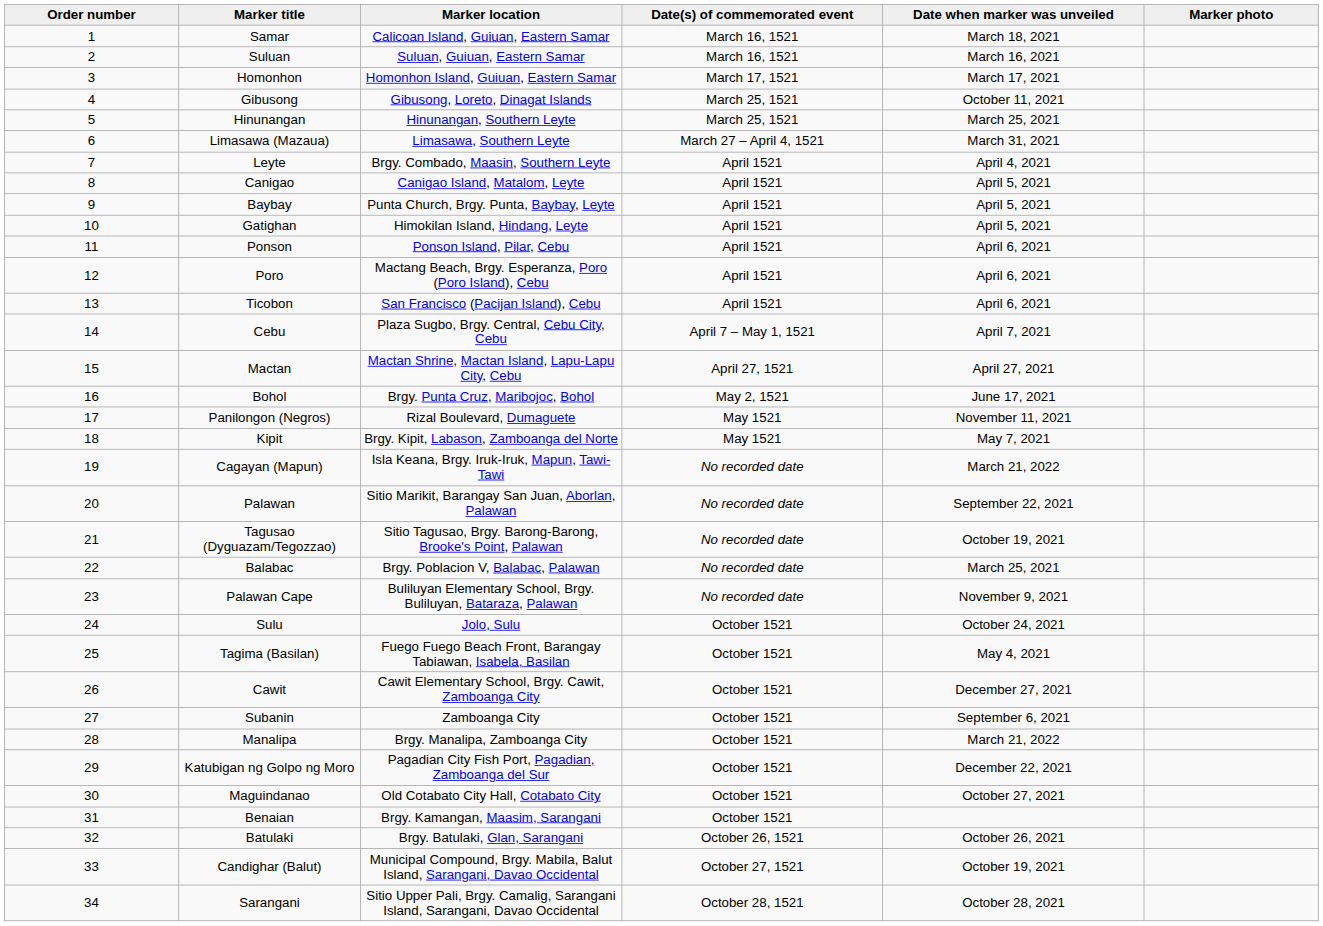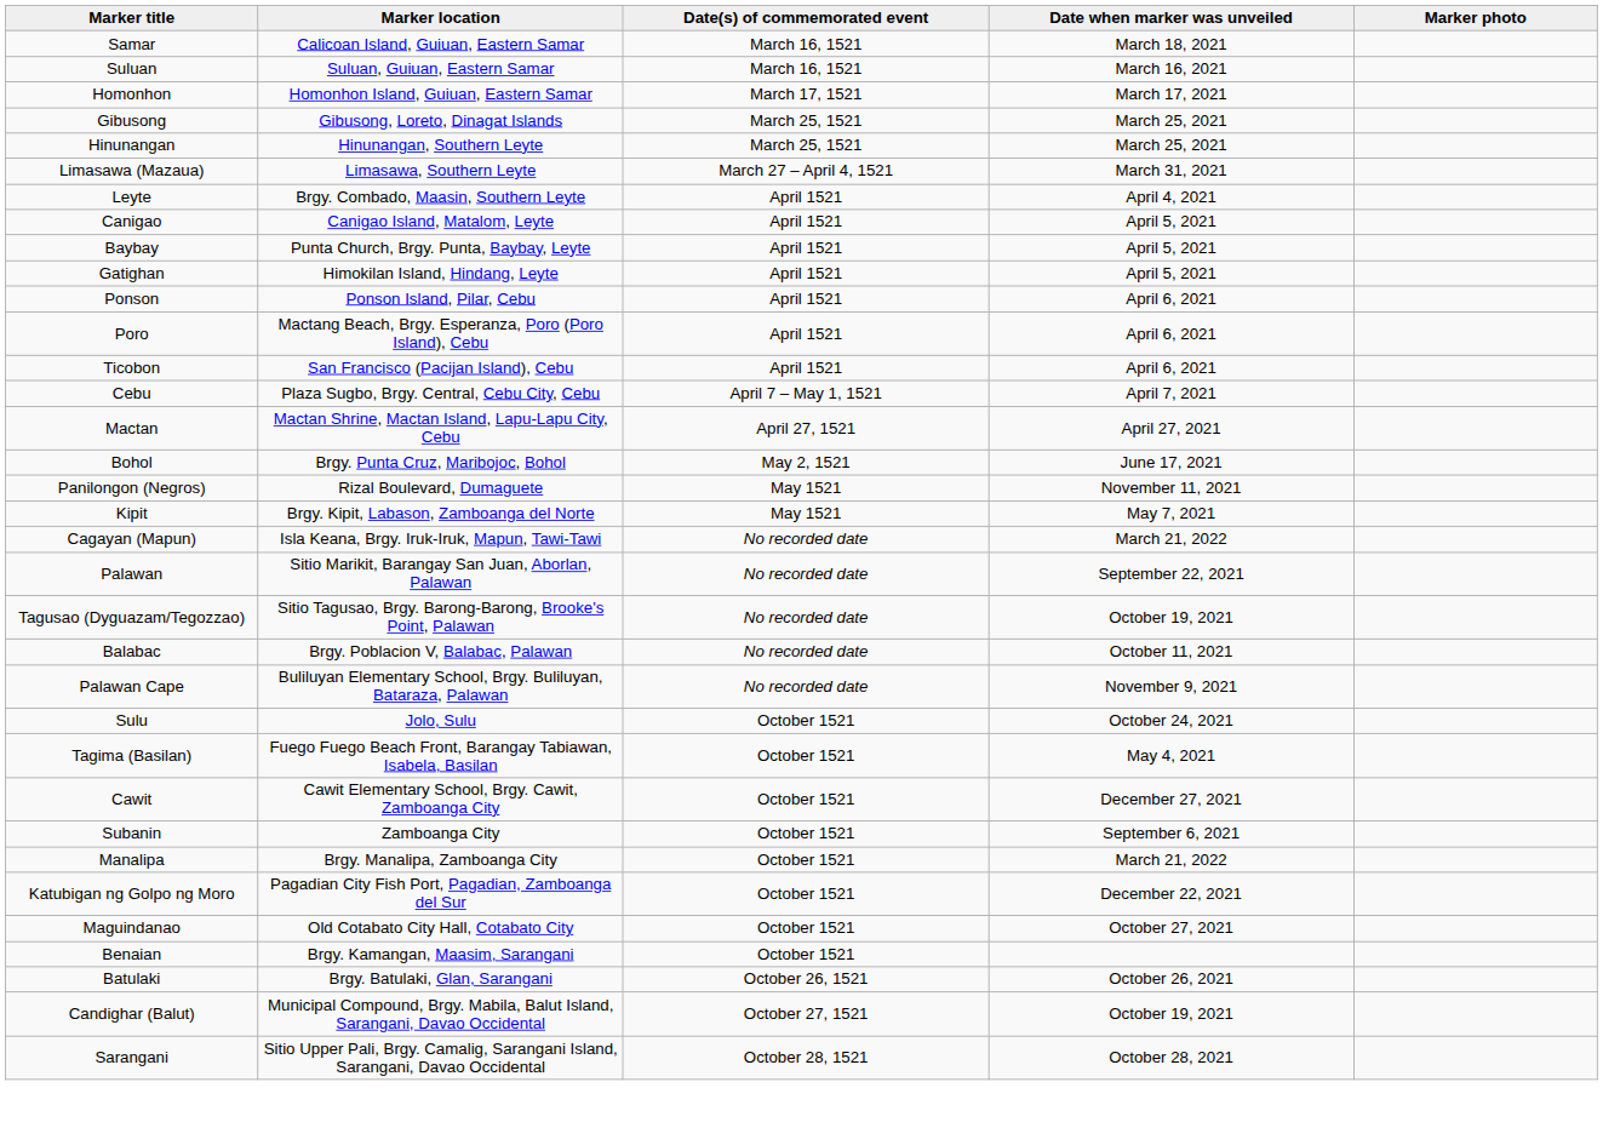 <table class="wikitable" style="width:100%; text-align:center;">
 <tr>
-<th style="width:10%; background:#efefef;">Order number</th>
 <th style="width:10%; background:#efefef;">Marker title</th>
 <th style="width:15%; background:#efefef;">Marker location</th>
 <th style="width:15%; background:#efefef;">Date(s) of commemorated event</th>
 <th style="width:15%; background:#efefef;">Date when marker was unveiled</th>
 <th style="width:10%; background:#efefef;">Marker photo</th>
 </tr>
 <tr>
-<td>1</td>
 <td>Samar</td>
 <td><a href='#'>Calicoan Island</a>, <a href='#'>Guiuan</a>, <a href='#'>Eastern Samar</a></td>
 <td>March 16, 1521</td>
 <td>March 18, 2021</td>
 <td></td>
 </tr>
 <tr>
-<td>2</td>
 <td>Suluan</td>
 <td><a href='#'>Suluan</a>, <a href='#'>Guiuan</a>, <a href='#'>Eastern Samar</a></td>
 <td>March 16, 1521</td>
 <td>March 16, 2021</td>
 <td><br></td>
 </tr>
 <tr>
-<td>3</td>
 <td>Homonhon</td>
 <td><a href='#'>Homonhon Island</a>, <a href='#'>Guiuan</a>, <a href='#'>Eastern Samar</a></td>
 <td>March 17, 1521</td>
 <td>March 17, 2021</td>
 <td></td>
 </tr>
 <tr>
-<td>4</td>
 <td>Gibusong</td>
 <td><a href='#'>Gibusong</a>, <a href='#'>Loreto</a>, <a href='#'>Dinagat Islands</a></td>
 <td>March 25, 1521</td>
-<td>October 11, 2021</td>
+<td>March 25, 2021</td>
 <td></td>
 </tr>
 <tr>
-<td>5</td>
 <td>Hinunangan</td>
 <td><a href='#'>Hinunangan</a>, <a href='#'>Southern Leyte</a></td>
 <td>March 25, 1521</td>
 <td>March 25, 2021</td>
 <td></td>
 </tr>
 <tr>
-<td>6</td>
 <td>Limasawa (Mazaua)</td>
 <td><a href='#'>Limasawa</a>, <a href='#'>Southern Leyte</a></td>
 <td>March 27 – April 4, 1521</td>
 <td>March 31, 2021</td>
 <td></td>
 </tr>
 <tr>
-<td>7</td>
 <td>Leyte</td>
 <td>Brgy. Combado, <a href='#'>Maasin</a>, <a href='#'>Southern Leyte</a></td>
 <td>April 1521</td>
 <td>April 4, 2021</td>
 <td></td>
 </tr>
 <tr>
-<td>8</td>
 <td>Canigao</td>
 <td><a href='#'>Canigao Island</a>, <a href='#'>Matalom</a>, <a href='#'>Leyte</a></td>
 <td>April 1521</td>
 <td>April 5, 2021</td>
 <td></td>
 </tr>
 <tr>
-<td>9</td>
 <td>Baybay</td>
 <td>Punta Church, Brgy. Punta, <a href='#'>Baybay</a>, <a href='#'>Leyte</a></td>
 <td>April 1521</td>
 <td>April 5, 2021</td>
 <td></td>
 </tr>
 <tr>
-<td>10</td>
 <td>Gatighan</td>
 <td>Himokilan Island, <a href='#'>Hindang</a>, <a href='#'>Leyte</a></td>
 <td>April 1521</td>
 <td>April 5, 2021</td>
 <td></td>
 </tr>
 <tr>
-<td>11</td>
 <td>Ponson</td>
 <td><a href='#'>Ponson Island</a>, <a href='#'>Pilar</a>, <a href='#'>Cebu</a></td>
 <td>April 1521</td>
 <td>April 6, 2021</td>
 <td></td>
 </tr>
 <tr>
-<td>12</td>
 <td>Poro</td>
 <td>Mactang Beach, Brgy. Esperanza, <a href='#'>Poro</a> (<a href='#'>Poro Island</a>), <a href='#'>Cebu</a></td>
 <td>April 1521</td>
 <td>April 6, 2021</td>
 <td></td>
 </tr>
 <tr>
-<td>13</td>
 <td>Ticobon</td>
 <td><a href='#'>San Francisco</a> (<a href='#'>Pacijan Island</a>), <a href='#'>Cebu</a></td>
 <td>April 1521</td>
 <td>April 6, 2021</td>
 <td></td>
 </tr>
 <tr>
-<td>14</td>
 <td>Cebu</td>
 <td>Plaza Sugbo, Brgy. Central, <a href='#'>Cebu City</a>, <a href='#'>Cebu</a></td>
 <td>April 7 – May 1, 1521</td>
 <td>April 7, 2021</td>
 <td></td>
 </tr>
 <tr>
-<td>15</td>
 <td>Mactan</td>
 <td><a href='#'>Mactan Shrine</a>, <a href='#'>Mactan Island</a>, <a href='#'>Lapu-Lapu City</a>, <a href='#'>Cebu</a></td>
 <td>April 27, 1521</td>
 <td>April 27, 2021</td>
 <td></td>
 </tr>
 <tr>
-<td>16</td>
 <td>Bohol</td>
 <td>Brgy. <a href='#'>Punta Cruz</a>, <a href='#'>Maribojoc</a>, <a href='#'>Bohol</a></td>
 <td>May 2, 1521</td>
 <td>June 17, 2021</td>
 <td></td>
 </tr>
 <tr>
-<td>17</td>
 <td>Panilongon (Negros)</td>
 <td>Rizal Boulevard, <a href='#'>Dumaguete</a></td>
 <td>May 1521</td>
 <td>November 11, 2021</td>
 <td></td>
 </tr>
 <tr>
-<td>18</td>
 <td>Kipit</td>
 <td>Brgy. Kipit, <a href='#'>Labason</a>, <a href='#'>Zamboanga del Norte</a></td>
 <td>May 1521</td>
 <td>May 7, 2021</td>
 <td></td>
 </tr>
 <tr>
-<td>19</td>
 <td>Cagayan (Mapun)</td>
 <td>Isla Keana, Brgy. Iruk-Iruk, <a href='#'>Mapun</a>, <a href='#'>Tawi-Tawi</a></td>
 <td><em>No recorded date</em></td>
 <td>March 21, 2022</td>
 <td></td>
 </tr>
 <tr>
-<td>20</td>
 <td>Palawan</td>
 <td>Sitio Marikit, Barangay San Juan, <a href='#'>Aborlan</a>, <a href='#'>Palawan</a></td>
 <td><em>No recorded date</em></td>
 <td>September 22, 2021</td>
 <td></td>
 </tr>
 <tr>
-<td>21</td>
 <td>Tagusao (Dyguazam/Tegozzao)</td>
 <td>Sitio Tagusao, Brgy. Barong-Barong, <a href='#'>Brooke's Point</a>, <a href='#'>Palawan</a></td>
 <td><em>No recorded date</em></td>
 <td>October 19, 2021</td>
 <td></td>
 </tr>
 <tr>
-<td>22</td>
 <td>Balabac</td>
 <td>Brgy. Poblacion V, <a href='#'>Balabac</a>, <a href='#'>Palawan</a></td>
 <td><em>No recorded date</em></td>
-<td>March 25, 2021</td>
+<td>October 11, 2021</td>
 <td></td>
 </tr>
 <tr>
-<td>23</td>
 <td>Palawan Cape</td>
 <td>Buliluyan Elementary School, Brgy. Buliluyan, <a href='#'>Bataraza</a>, <a href='#'>Palawan</a></td>
 <td><em>No recorded date</em></td>
 <td>November 9, 2021</td>
 <td></td>
 </tr>
 <tr>
-<td>24</td>
 <td>Sulu</td>
 <td><a href='#'>Jolo, Sulu</a></td>
 <td>October 1521</td>
 <td>October 24, 2021</td>
 <td></td>
 </tr>
 <tr>
-<td>25</td>
 <td>Tagima (Basilan)</td>
 <td>Fuego Fuego Beach Front, Barangay Tabiawan, <a href='#'>Isabela, Basilan</a></td>
 <td>October 1521</td>
 <td>May 4, 2021</td>
 <td></td>
 </tr>
 <tr>
-<td>26</td>
 <td>Cawit</td>
 <td>Cawit Elementary School, Brgy. Cawit, <a href='#'>Zamboanga City</a></td>
 <td>October 1521</td>
 <td>December 27, 2021</td>
 <td></td>
 </tr>
 <tr>
-<td>27</td>
 <td>Subanin</td>
 <td>Zamboanga City</td>
 <td>October 1521</td>
 <td>September 6, 2021</td>
 <td></td>
 </tr>
 <tr>
-<td>28</td>
 <td>Manalipa</td>
 <td>Brgy. Manalipa, Zamboanga City</td>
 <td>October 1521</td>
 <td>March 21, 2022</td>
 <td></td>
 </tr>
 <tr>
-<td>29</td>
 <td>Katubigan ng Golpo ng Moro</td>
 <td>Pagadian City Fish Port, <a href='#'>Pagadian, Zamboanga del Sur</a></td>
 <td>October 1521</td>
 <td>December 22, 2021</td>
 <td></td>
 </tr>
 <tr>
-<td>30</td>
 <td>Maguindanao</td>
 <td>Old Cotabato City Hall, <a href='#'>Cotabato City</a></td>
 <td>October 1521</td>
 <td>October 27, 2021</td>
 <td></td>
 </tr>
 <tr>
-<td>31</td>
 <td>Benaian</td>
 <td>Brgy. Kamangan, <a href='#'>Maasim, Sarangani</a></td>
 <td>October 1521</td>
 <td></td>
 <td></td>
 </tr>
 <tr>
-<td>32</td>
 <td>Batulaki</td>
 <td>Brgy. Batulaki, <a href='#'>Glan, Sarangani</a></td>
 <td>October 26, 1521</td>
 <td>October 26, 2021</td>
 <td></td>
 </tr>
 <tr>
-<td>33</td>
 <td>Candighar (Balut)</td>
 <td>Municipal Compound, Brgy. Mabila, Balut Island, <a href='#'>Sarangani, Davao Occidental</a></td>
 <td>October 27, 1521</td>
 <td>October 19, 2021</td>
 <td></td>
 </tr>
 <tr>
-<td>34</td>
 <td>Sarangani</td>
 <td>Sitio Upper Pali, Brgy. Camalig, Sarangani Island, Sarangani, Davao Occidental</td>
 <td>October 28, 1521</td>
 <td>October 28, 2021</td>
 <td></td>
 </tr>
 </table>
